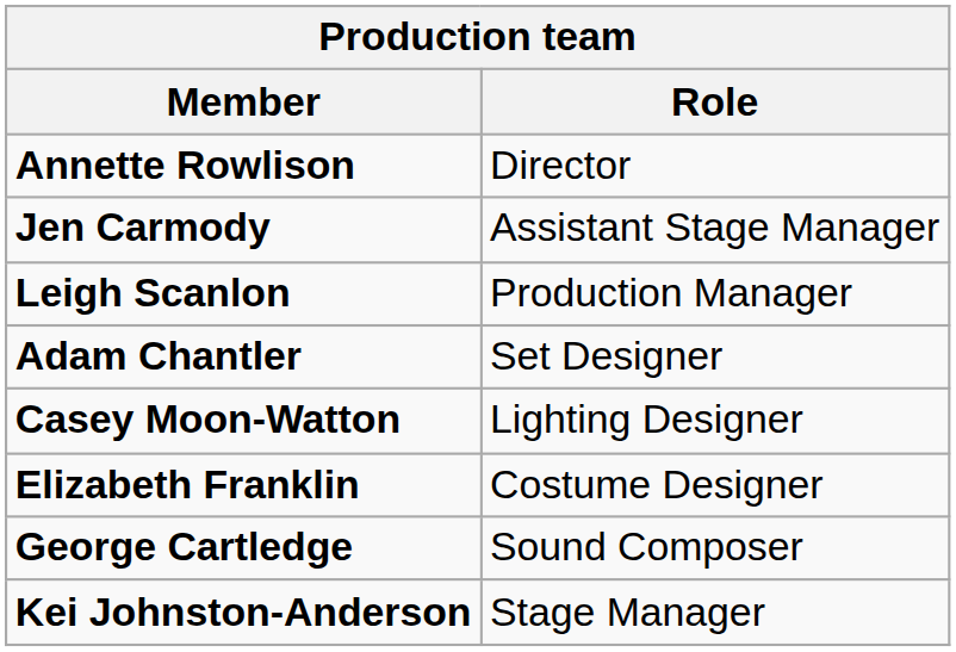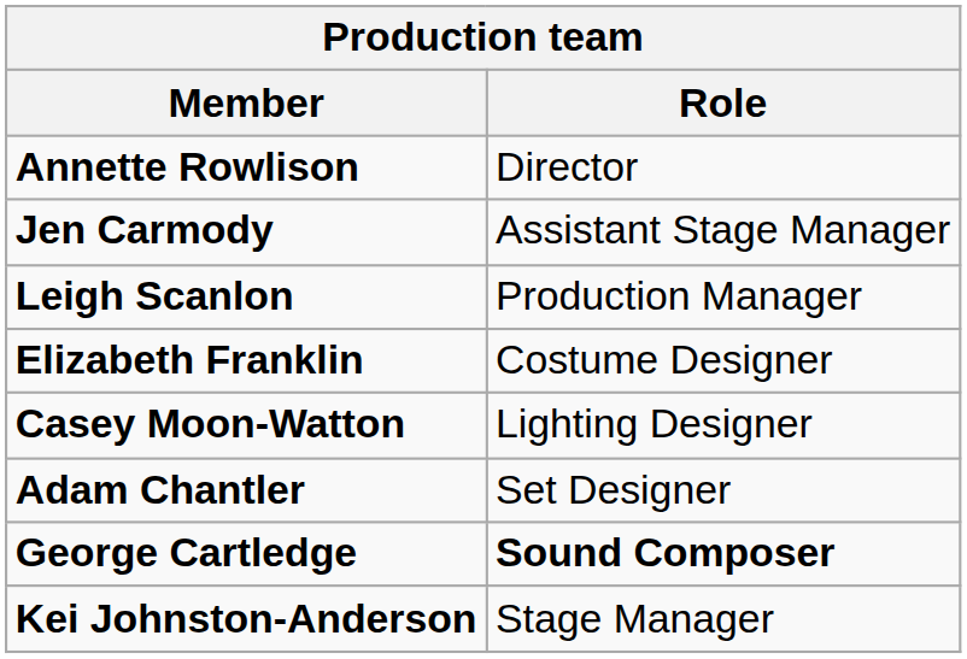 <table class="wikitable">
 <tr>
 <th colspan="2"><strong>Production team</strong></th>
 </tr>
 <tr>
 <th><strong>Member</strong></th>
 <th><strong>Role</strong></th>
 </tr>
 <tr>
 <td><strong>Annette Rowlison</strong></td>
 <td>Director</td>
 </tr>
 <tr>
 <td><strong>Jen Carmody</strong></td>
 <td>Assistant Stage Manager</td>
 </tr>
 <tr>
 <td><strong>Leigh Scanlon</strong></td>
 <td>Production Manager</td>
 </tr>
 <tr>
-<td><strong>Adam Chantler</strong></td>
-<td>Set Designer</td>
+<td><strong>Elizabeth Franklin</strong></td>
+<td>Costume Designer</td>
 </tr>
 <tr>
 <td><strong>Casey Moon-Watton</strong></td>
 <td>Lighting Designer</td>
 </tr>
 <tr>
-<td><strong>Elizabeth Franklin</strong></td>
-<td>Costume Designer</td>
+<td><strong>Adam Chantler</strong></td>
+<td>Set Designer</td>
 </tr>
 <tr>
 <td><strong>George Cartledge</strong></td>
-<td>Sound Composer</td>
+<td><strong>Sound Composer</strong></td>
 </tr>
 <tr>
 <td><strong>Kei Johnston-Anderson</strong></td>
 <td>Stage Manager</td>
 </tr>
 </table>
